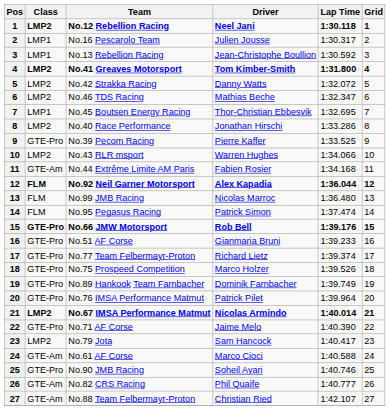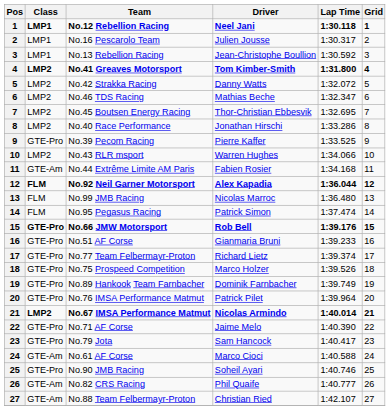 <table class="wikitable" style="font-size: 90%;">
 <tr>
 <th>Pos</th>
 <th>Class</th>
 <th>Team</th>
 <th>Driver</th>
 <th>Lap Time</th>
 <th>Grid</th>
 </tr>
 <tr style="font-weight:bold">
 <th>1</th>
-<td>LMP2</td>
+<td>LMP1</td>
 <td>No.12 <a href='#'>Rebellion Racing</a></td>
 <td><a href='#'>Neel Jani</a></td>
 <td>1:30.118</td>
 <td>1</td>
 </tr>
 <tr>
 <th>2</th>
 <td>LMP1</td>
 <td>No.16 <a href='#'>Pescarolo Team</a></td>
 <td><a href='#'>Julien Jousse</a></td>
 <td>1:30.317</td>
 <td>2</td>
 </tr>
 <tr>
 <th>3</th>
 <td>LMP1</td>
 <td>No.13 <a href='#'>Rebellion Racing</a></td>
 <td><a href='#'>Jean-Christophe Boullion</a></td>
 <td>1:30.592</td>
 <td>3</td>
 </tr>
 <tr style="font-weight:bold">
 <th>4</th>
 <td>LMP2</td>
 <td>No.41 <a href='#'>Greaves Motorsport</a></td>
 <td><a href='#'>Tom Kimber-Smith</a></td>
 <td>1:31.800</td>
 <td>4</td>
 </tr>
 <tr>
 <th>5</th>
 <td>LMP2</td>
 <td>No.42 <a href='#'>Strakka Racing</a></td>
 <td><a href='#'>Danny Watts</a></td>
 <td>1:32.072</td>
 <td>5</td>
 </tr>
 <tr>
 <th>6</th>
 <td>LMP2</td>
 <td>No.46 <a href='#'>TDS Racing</a></td>
 <td><a href='#'>Mathias Beche</a></td>
 <td>1:32.347</td>
 <td>6</td>
 </tr>
 <tr>
 <th>7</th>
-<td>LMP1</td>
+<td>LMP2</td>
 <td>No.45 <a href='#'>Boutsen Energy Racing</a></td>
 <td><a href='#'>Thor-Christian Ebbesvik</a></td>
 <td>1:32.695</td>
 <td>7</td>
 </tr>
 <tr>
 <th>8</th>
 <td>LMP2</td>
 <td>No.40 <a href='#'>Race Performance</a></td>
 <td><a href='#'>Jonathan Hirschi</a></td>
 <td>1:33.286</td>
 <td>8</td>
 </tr>
 <tr>
 <th>9</th>
 <td>GTE-Pro</td>
 <td>No.39 <a href='#'>Pecom Racing</a></td>
 <td><a href='#'>Pierre Kaffer</a></td>
 <td>1:33.525</td>
 <td>9</td>
 </tr>
 <tr>
 <th>10</th>
 <td>LMP2</td>
 <td>No.43 <a href='#'>RLR msport</a></td>
 <td><a href='#'>Warren Hughes</a></td>
 <td>1:34.066</td>
 <td>10</td>
 </tr>
 <tr>
 <th>11</th>
 <td>GTE-Am</td>
 <td>No.44 <a href='#'>Extrême Limite AM Paris</a></td>
 <td><a href='#'>Fabien Rosier</a></td>
 <td>1:34.168</td>
 <td>11</td>
 </tr>
 <tr style="font-weight:bold">
 <th>12</th>
 <td>FLM</td>
 <td>No.92 <a href='#'>Neil Garner Motorsport</a></td>
 <td><a href='#'>Alex Kapadia</a></td>
 <td>1:36.044</td>
 <td>12</td>
 </tr>
 <tr>
 <th>13</th>
 <td>FLM</td>
 <td>No.99 <a href='#'>JMB Racing</a></td>
 <td><a href='#'>Nicolas Marroc</a></td>
 <td>1:36.480</td>
 <td>13</td>
 </tr>
 <tr>
 <th>14</th>
 <td>FLM</td>
 <td>No.95 <a href='#'>Pegasus Racing</a></td>
 <td><a href='#'>Patrick Simon</a></td>
 <td>1:37.474</td>
 <td>14</td>
 </tr>
 <tr style="font-weight:bold">
 <th>15</th>
 <td>GTE-Pro</td>
 <td>No.66 <a href='#'>JMW Motorsport</a></td>
 <td><a href='#'>Rob Bell</a></td>
 <td>1:39.176</td>
 <td>15</td>
 </tr>
 <tr>
 <th>16</th>
 <td>GTE-Pro</td>
 <td>No.51 <a href='#'>AF Corse</a></td>
 <td><a href='#'>Gianmaria Bruni</a></td>
 <td>1:39.233</td>
 <td>16</td>
 </tr>
 <tr>
 <th>17</th>
 <td>GTE-Pro</td>
 <td>No.77 <a href='#'>Team Felbermayr-Proton</a></td>
 <td><a href='#'>Richard Lietz</a></td>
 <td>1:39.374</td>
 <td>17</td>
 </tr>
 <tr>
 <th>18</th>
 <td>GTE-Pro</td>
 <td>No.75 <a href='#'>Prospeed Competition</a></td>
 <td><a href='#'>Marco Holzer</a></td>
 <td>1:39.526</td>
 <td>18</td>
 </tr>
 <tr>
 <th>19</th>
 <td>GTE-Pro</td>
 <td>No.89 <a href='#'>Hankook</a> <a href='#'>Team Farnbacher</a></td>
 <td><a href='#'>Dominik Farnbacher</a></td>
 <td>1:39.749</td>
 <td>19</td>
 </tr>
 <tr>
 <th>20</th>
 <td>GTE-Pro</td>
 <td>No.76 <a href='#'>IMSA Performance Matmut</a></td>
 <td><a href='#'>Patrick Pilet</a></td>
 <td>1:39.964</td>
 <td>20</td>
 </tr>
 <tr style="font-weight:bold">
 <th>21</th>
 <td>LMP2</td>
 <td>No.67 <a href='#'>IMSA Performance Matmut</a></td>
 <td><a href='#'>Nicolas Armindo</a></td>
 <td>1:40.014</td>
 <td>21</td>
 </tr>
 <tr>
 <th>22</th>
 <td>GTE-Pro</td>
 <td>No.71 <a href='#'>AF Corse</a></td>
 <td><a href='#'>Jaime Melo</a></td>
 <td>1:40.390</td>
 <td>22</td>
 </tr>
 <tr>
 <th>23</th>
-<td>LMP2</td>
+<td>GTE-Pro</td>
 <td>No.79 <a href='#'>Jota</a></td>
 <td><a href='#'>Sam Hancock</a></td>
 <td>1:40.417</td>
 <td>23</td>
 </tr>
 <tr>
 <th>24</th>
 <td>GTE-Am</td>
 <td>No.61 <a href='#'>AF Corse</a></td>
 <td><a href='#'>Marco Cioci</a></td>
 <td>1:40.588</td>
 <td>24</td>
 </tr>
 <tr>
 <th>25</th>
 <td>GTE-Pro</td>
 <td>No.90 <a href='#'>JMB Racing</a></td>
 <td><a href='#'>Soheil Ayari</a></td>
 <td>1:40.746</td>
 <td>25</td>
 </tr>
 <tr>
 <th>26</th>
 <td>GTE-Am</td>
 <td>No.82 <a href='#'>CRS Racing</a></td>
 <td><a href='#'>Phil Quaife</a></td>
 <td>1:40.777</td>
 <td>26</td>
 </tr>
 <tr>
 <th>27</th>
 <td>GTE-Am</td>
 <td>No.88 <a href='#'>Team Felbermayr-Proton</a></td>
 <td><a href='#'>Christian Ried</a></td>
 <td>1:42.107</td>
 <td>27</td>
 </tr>
 <tr>
 </tr>
 </table>
